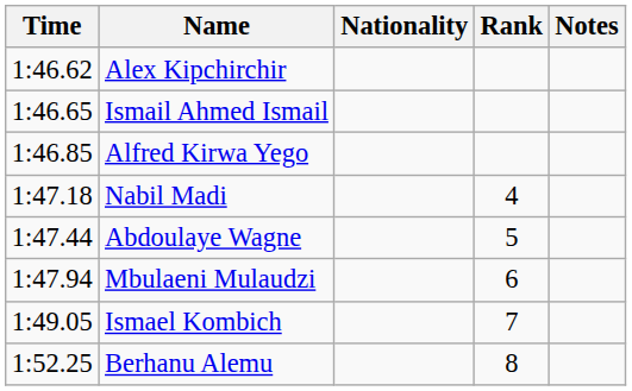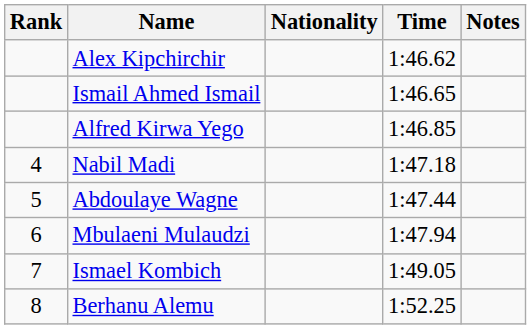 <table class="wikitable sortable" style="text-align:center">
 <tr>
-<th>Time</th>
+<th>Rank</th>
 <th>Name</th>
 <th>Nationality</th>
-<th>Rank</th>
+<th>Time</th>
 <th>Notes</th>
 </tr>
 <tr>
-<td>1:46.62</td>
+<td></td>
 <td align=left><a href='#'>Alex Kipchirchir</a></td>
 <td align=left></td>
-<td></td>
+<td>1:46.62</td>
 <td></td>
 </tr>
 <tr>
-<td>1:46.65</td>
+<td></td>
 <td align=left><a href='#'>Ismail Ahmed Ismail</a></td>
 <td align=left></td>
-<td></td>
+<td>1:46.65</td>
 <td></td>
 </tr>
 <tr>
-<td>1:46.85</td>
+<td></td>
 <td align=left><a href='#'>Alfred Kirwa Yego</a></td>
 <td align=left></td>
-<td></td>
+<td>1:46.85</td>
 <td></td>
 </tr>
 <tr>
-<td>1:47.18</td>
+<td>4</td>
 <td align=left><a href='#'>Nabil Madi</a></td>
 <td align=left></td>
-<td>4</td>
+<td>1:47.18</td>
 <td></td>
 </tr>
 <tr>
-<td>1:47.44</td>
+<td>5</td>
 <td align=left><a href='#'>Abdoulaye Wagne</a></td>
 <td align=left></td>
-<td>5</td>
+<td>1:47.44</td>
 <td></td>
 </tr>
 <tr>
-<td>1:47.94</td>
+<td>6</td>
 <td align=left><a href='#'>Mbulaeni Mulaudzi</a></td>
 <td align=left></td>
-<td>6</td>
+<td>1:47.94</td>
 <td></td>
 </tr>
 <tr>
-<td>1:49.05</td>
+<td>7</td>
 <td align=left><a href='#'>Ismael Kombich</a></td>
 <td align=left></td>
-<td>7</td>
+<td>1:49.05</td>
 <td></td>
 </tr>
 <tr>
-<td>1:52.25</td>
+<td>8</td>
 <td align=left><a href='#'>Berhanu Alemu</a></td>
 <td align=left></td>
-<td>8</td>
+<td>1:52.25</td>
 <td></td>
 </tr>
 </table>
